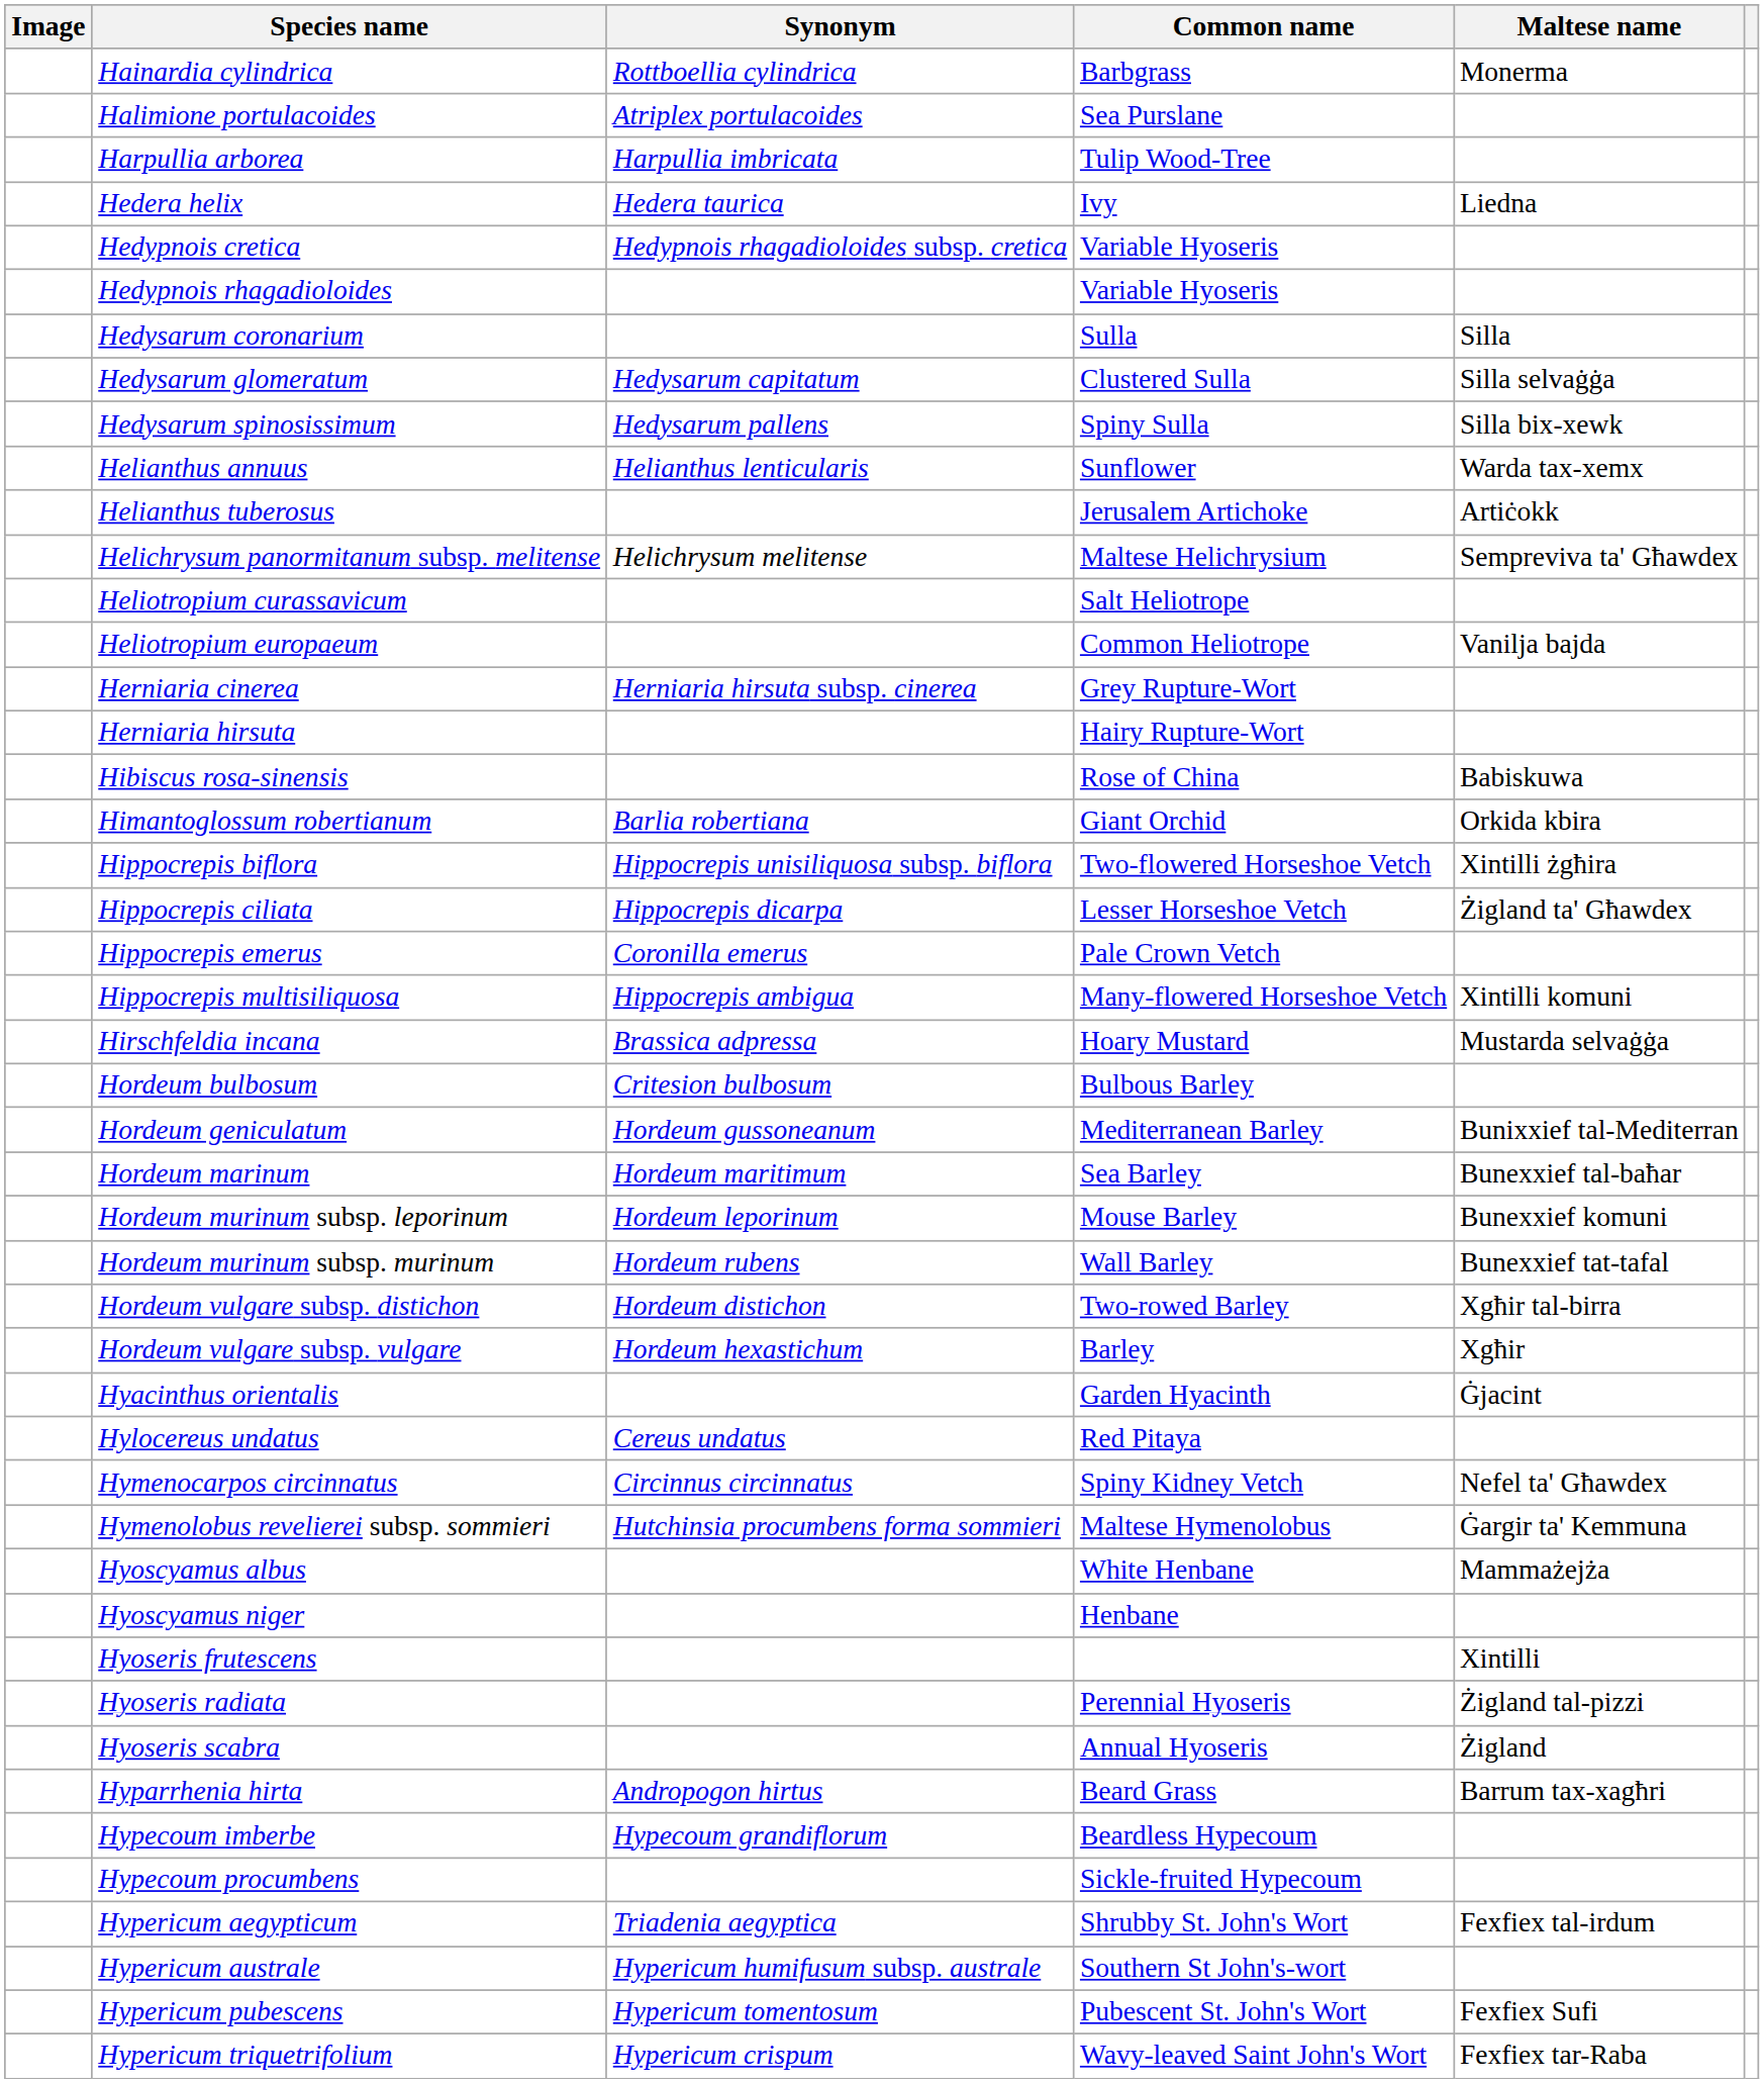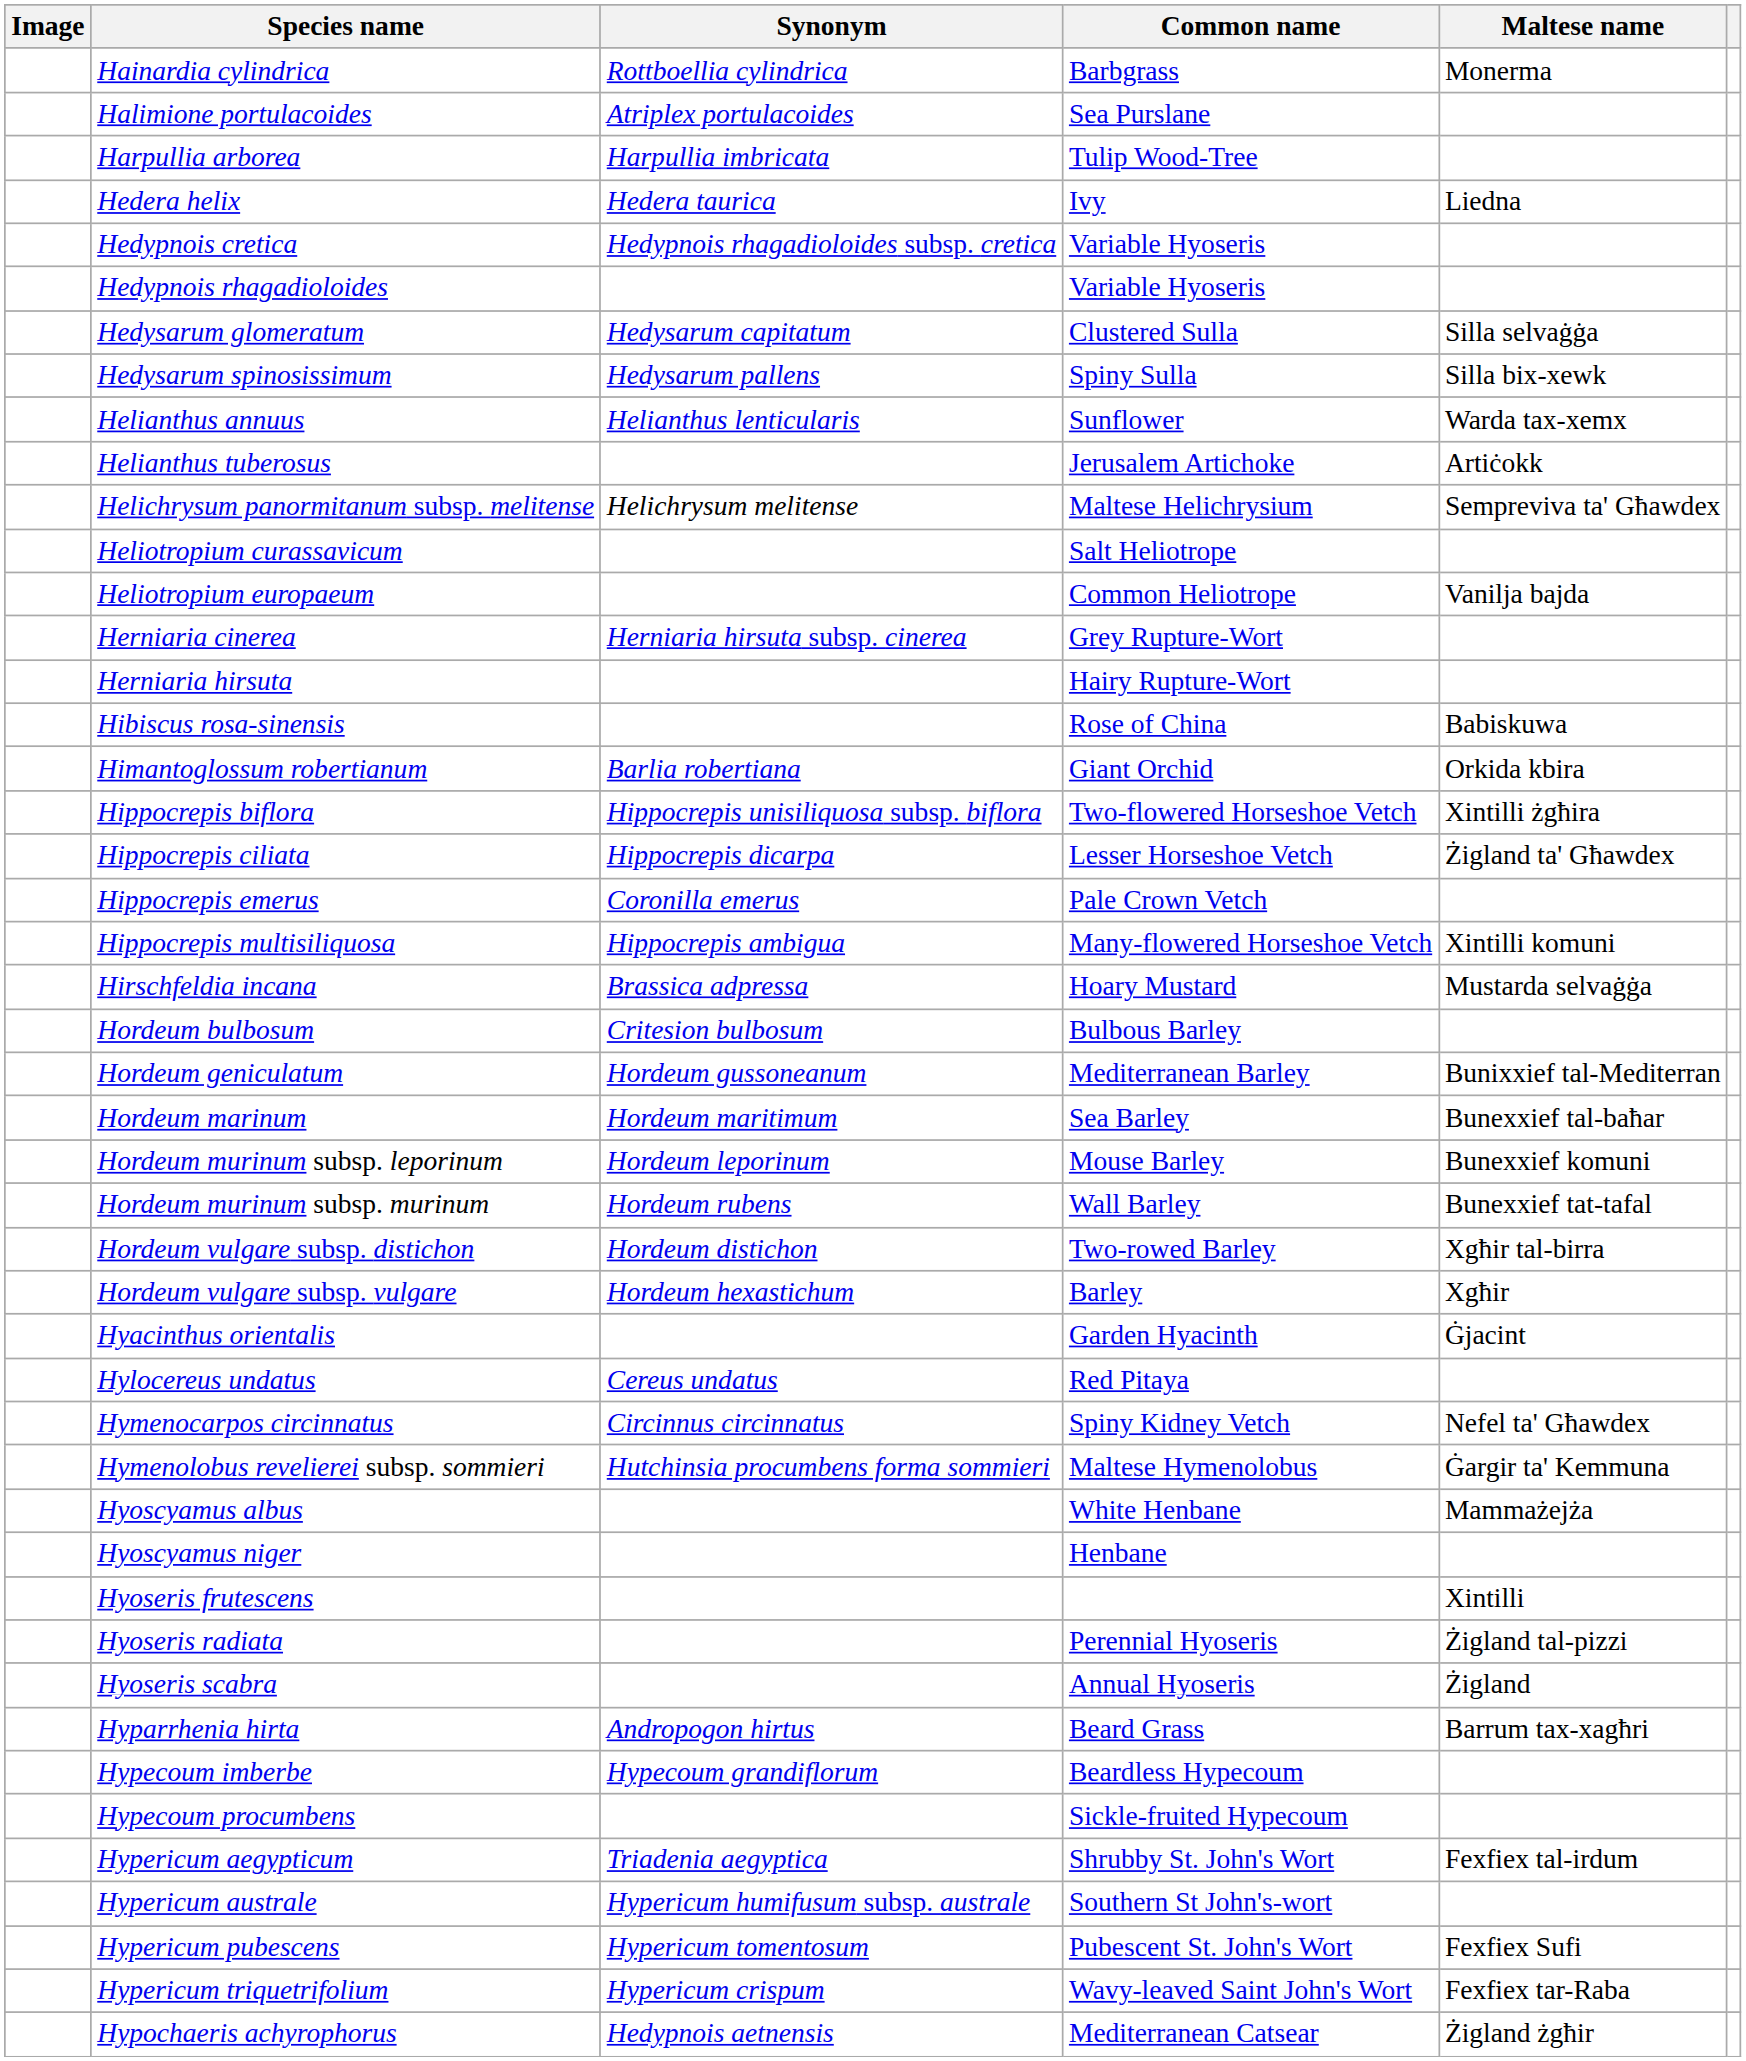 <table class="wikitable" style="background: white">
 <tr>
 <th>Image</th>
 <th>Species name</th>
 <th>Synonym</th>
 <th>Common name</th>
 <th>Maltese name</th>
 <th></th>
 </tr>
 <tr>
 <td></td>
 <td><em><a href='#'>Hainardia cylindrica</a></em></td>
 <td><em><a href='#'>Rottboellia cylindrica</a></em></td>
 <td><a href='#'>Barbgrass</a></td>
 <td>Monerma</td>
 <td></td>
 </tr>
 <tr>
 <td></td>
 <td><em><a href='#'>Halimione portulacoides</a></em></td>
 <td><em><a href='#'>Atriplex portulacoides</a></em></td>
 <td><a href='#'>Sea Purslane</a></td>
 <td></td>
 <td></td>
 </tr>
 <tr>
 <td></td>
 <td><em><a href='#'>Harpullia arborea</a></em></td>
 <td><em><a href='#'>Harpullia imbricata</a></em></td>
 <td><a href='#'>Tulip Wood-Tree</a></td>
 <td></td>
 <td></td>
 </tr>
 <tr>
 <td></td>
 <td><em><a href='#'>Hedera helix</a></em></td>
 <td><em><a href='#'>Hedera taurica</a></em></td>
 <td><a href='#'>Ivy</a></td>
 <td>Liedna</td>
 <td></td>
 </tr>
 <tr>
 <td></td>
 <td><em><a href='#'>Hedypnois cretica</a></em></td>
 <td><a href='#'><em>Hedypnois rhagadioloides</em> subsp. <em>cretica </em></a></td>
 <td><a href='#'>Variable Hyoseris</a></td>
 <td></td>
 <td></td>
 </tr>
 <tr>
 <td></td>
 <td><em><a href='#'>Hedypnois rhagadioloides</a></em></td>
 <td></td>
 <td><a href='#'>Variable Hyoseris</a></td>
 <td></td>
-<td></td>
-</tr>
-<tr>
-<td></td>
-<td><em><a href='#'>Hedysarum coronarium</a></em></td>
-<td></td>
-<td><a href='#'>Sulla</a></td>
-<td>Silla</td>
 <td></td>
 </tr>
 <tr>
 <td></td>
 <td><em><a href='#'>Hedysarum glomeratum</a></em></td>
 <td><em><a href='#'>Hedysarum capitatum</a></em></td>
 <td><a href='#'>Clustered Sulla</a></td>
 <td>Silla selvaġġa</td>
 <td></td>
 </tr>
 <tr>
 <td></td>
 <td><em><a href='#'>Hedysarum spinosissimum</a></em></td>
 <td><em><a href='#'>Hedysarum pallens</a></em></td>
 <td><a href='#'>Spiny Sulla</a></td>
 <td>Silla bix-xewk</td>
 <td></td>
 </tr>
 <tr>
 <td></td>
 <td><em><a href='#'>Helianthus annuus</a></em></td>
 <td><em><a href='#'>Helianthus lenticularis</a></em></td>
 <td><a href='#'>Sunflower</a></td>
 <td>Warda tax-xemx</td>
 <td></td>
 </tr>
 <tr>
 <td></td>
 <td><em><a href='#'>Helianthus tuberosus</a></em></td>
 <td></td>
 <td><a href='#'>Jerusalem Artichoke</a></td>
 <td>Artiċokk</td>
 <td></td>
 </tr>
 <tr>
 <td></td>
 <td><a href='#'><em>Helichrysum panormitanum</em> subsp. <em>melitense</em></a></td>
 <td><em>Helichrysum melitense</em></td>
 <td><a href='#'>Maltese Helichrysium</a></td>
 <td>Sempreviva ta' Għawdex</td>
 <td></td>
 </tr>
 <tr>
 <td></td>
 <td><em><a href='#'>Heliotropium curassavicum</a></em></td>
 <td></td>
 <td><a href='#'>Salt Heliotrope</a></td>
 <td></td>
 <td></td>
 </tr>
 <tr>
 <td></td>
 <td><em><a href='#'>Heliotropium europaeum</a></em></td>
 <td></td>
 <td><a href='#'>Common Heliotrope</a></td>
 <td>Vanilja bajda</td>
 <td></td>
 </tr>
 <tr>
 <td></td>
 <td><em><a href='#'>Herniaria cinerea</a></em></td>
 <td><a href='#'><em>Herniaria hirsuta</em> subsp. <em>cinerea </em></a></td>
 <td><a href='#'>Grey Rupture-Wort</a></td>
 <td></td>
 <td></td>
 </tr>
 <tr>
 <td></td>
 <td><em><a href='#'>Herniaria hirsuta</a></em></td>
 <td></td>
 <td><a href='#'>Hairy Rupture-Wort</a></td>
 <td></td>
 <td></td>
 </tr>
 <tr>
 <td></td>
 <td><em><a href='#'>Hibiscus rosa-sinensis</a></em></td>
 <td></td>
 <td><a href='#'>Rose of China</a></td>
 <td>Babiskuwa</td>
 <td></td>
 </tr>
 <tr>
 <td></td>
 <td><em><a href='#'>Himantoglossum robertianum</a></em></td>
 <td><em><a href='#'>Barlia robertiana</a></em></td>
 <td><a href='#'>Giant Orchid</a></td>
 <td>Orkida kbira</td>
 <td></td>
 </tr>
 <tr>
 <td></td>
 <td><em><a href='#'>Hippocrepis biflora</a></em></td>
 <td><a href='#'><em>Hippocrepis unisiliquosa</em> subsp. <em>biflora </em></a></td>
 <td><a href='#'>Two-flowered Horseshoe Vetch</a></td>
 <td>Xintilli żgħira</td>
 <td></td>
 </tr>
 <tr>
 <td></td>
 <td><em><a href='#'>Hippocrepis ciliata</a></em></td>
 <td><em><a href='#'>Hippocrepis dicarpa</a></em></td>
 <td><a href='#'>Lesser Horseshoe Vetch</a></td>
 <td>Żigland ta' Għawdex</td>
 <td></td>
 </tr>
 <tr>
 <td></td>
 <td><em><a href='#'>Hippocrepis emerus</a></em></td>
 <td><em><a href='#'>Coronilla emerus</a></em></td>
 <td><a href='#'>Pale Crown Vetch</a></td>
 <td></td>
 <td></td>
 </tr>
 <tr>
 <td></td>
 <td><em><a href='#'>Hippocrepis multisiliquosa</a></em></td>
 <td><em><a href='#'>Hippocrepis ambigua</a></em></td>
 <td><a href='#'>Many-flowered Horseshoe Vetch</a></td>
 <td>Xintilli komuni</td>
 <td></td>
 </tr>
 <tr>
 <td></td>
 <td><em><a href='#'>Hirschfeldia incana</a></em></td>
 <td><em><a href='#'>Brassica adpressa</a></em></td>
 <td><a href='#'>Hoary Mustard</a></td>
 <td>Mustarda selvaġġa</td>
 <td></td>
 </tr>
 <tr>
 <td></td>
 <td><em><a href='#'>Hordeum bulbosum</a></em></td>
 <td><em><a href='#'>Critesion bulbosum</a></em></td>
 <td><a href='#'>Bulbous Barley</a></td>
 <td></td>
 <td></td>
 </tr>
 <tr>
 <td></td>
 <td><em><a href='#'>Hordeum geniculatum</a></em></td>
 <td><em><a href='#'>Hordeum gussoneanum</a></em></td>
 <td><a href='#'>Mediterranean Barley</a></td>
 <td>Bunixxief tal-Mediterran</td>
 <td></td>
 </tr>
 <tr>
 <td></td>
 <td><em><a href='#'>Hordeum marinum</a></em></td>
 <td><em><a href='#'>Hordeum maritimum</a></em></td>
 <td><a href='#'>Sea Barley</a></td>
 <td>Bunexxief tal-baħar</td>
 <td></td>
 </tr>
 <tr>
 <td></td>
 <td><em><a href='#'>Hordeum murinum</a></em> subsp. <em>leporinum</em></td>
 <td><em><a href='#'>Hordeum leporinum</a></em></td>
 <td><a href='#'>Mouse Barley</a></td>
 <td>Bunexxief komuni</td>
 <td></td>
 </tr>
 <tr>
 <td></td>
 <td><em><a href='#'>Hordeum murinum</a></em> subsp. <em>murinum</em></td>
 <td><em><a href='#'>Hordeum rubens</a></em></td>
 <td><a href='#'>Wall Barley</a></td>
 <td>Bunexxief tat-tafal</td>
 <td></td>
 </tr>
 <tr>
 <td></td>
 <td><a href='#'><em>Hordeum vulgare</em> subsp. <em>distichon</em></a></td>
 <td><em><a href='#'>Hordeum distichon</a></em></td>
 <td><a href='#'>Two-rowed Barley</a></td>
 <td>Xgħir tal-birra</td>
 <td></td>
 </tr>
 <tr>
 <td></td>
 <td><a href='#'><em>Hordeum vulgare</em> subsp. <em>vulgare</em></a></td>
 <td><em><a href='#'>Hordeum hexastichum</a></em></td>
 <td><a href='#'>Barley</a></td>
 <td>Xgħir</td>
 <td></td>
 </tr>
 <tr>
 <td></td>
 <td><em><a href='#'>Hyacinthus orientalis</a></em></td>
 <td></td>
 <td><a href='#'>Garden Hyacinth</a></td>
 <td>Ġjacint</td>
 <td></td>
 </tr>
 <tr>
 <td></td>
 <td><em><a href='#'>Hylocereus undatus</a></em></td>
 <td><em><a href='#'>Cereus undatus</a></em></td>
 <td><a href='#'>Red Pitaya</a></td>
 <td></td>
 <td></td>
 </tr>
 <tr>
 <td></td>
 <td><em><a href='#'>Hymenocarpos circinnatus</a></em></td>
 <td><em><a href='#'>Circinnus circinnatus</a></em></td>
 <td><a href='#'>Spiny Kidney Vetch</a></td>
 <td>Nefel ta' Għawdex</td>
 <td></td>
 </tr>
 <tr>
 <td></td>
 <td><em><a href='#'>Hymenolobus revelierei</a></em> subsp. <em>sommieri</em></td>
 <td><em><a href='#'>Hutchinsia procumbens forma sommieri </a></em></td>
 <td><a href='#'>Maltese Hymenolobus</a></td>
 <td>Ġargir ta' Kemmuna</td>
 <td></td>
 </tr>
 <tr>
 <td></td>
 <td><em><a href='#'>Hyoscyamus albus</a></em></td>
 <td></td>
 <td><a href='#'>White Henbane</a></td>
 <td>Mammażejża</td>
 <td></td>
 </tr>
 <tr>
 <td></td>
 <td><em><a href='#'>Hyoscyamus niger</a></em></td>
 <td></td>
 <td><a href='#'>Henbane</a></td>
 <td></td>
 <td></td>
 </tr>
 <tr>
 <td></td>
 <td><em><a href='#'>Hyoseris frutescens</a></em></td>
 <td></td>
 <td></td>
 <td>Xintilli</td>
 <td></td>
 </tr>
 <tr>
 <td></td>
 <td><em><a href='#'>Hyoseris radiata</a></em></td>
 <td></td>
 <td><a href='#'>Perennial Hyoseris</a></td>
 <td>Żigland tal-pizzi</td>
 <td></td>
 </tr>
 <tr>
 <td></td>
 <td><em><a href='#'>Hyoseris scabra</a></em></td>
 <td></td>
 <td><a href='#'>Annual Hyoseris</a></td>
 <td>Żigland</td>
 <td></td>
 </tr>
 <tr>
 <td></td>
 <td><em><a href='#'>Hyparrhenia hirta</a></em></td>
 <td><em><a href='#'>Andropogon hirtus</a></em></td>
 <td><a href='#'>Beard Grass</a></td>
 <td>Barrum tax-xagħri</td>
 <td></td>
 </tr>
 <tr>
 <td></td>
 <td><em><a href='#'>Hypecoum imberbe</a></em></td>
 <td><em><a href='#'>Hypecoum grandiflorum</a></em></td>
 <td><a href='#'>Beardless Hypecoum</a></td>
 <td></td>
 <td></td>
 </tr>
 <tr>
 <td></td>
 <td><em><a href='#'>Hypecoum procumbens</a></em></td>
 <td></td>
 <td><a href='#'>Sickle-fruited Hypecoum</a></td>
 <td></td>
 <td></td>
 </tr>
 <tr>
 <td></td>
 <td><em><a href='#'>Hypericum aegypticum</a></em></td>
 <td><em><a href='#'>Triadenia aegyptica</a></em></td>
 <td><a href='#'>Shrubby St. John's Wort</a></td>
 <td>Fexfiex tal-irdum</td>
 <td></td>
 </tr>
 <tr>
 <td></td>
 <td><em><a href='#'>Hypericum australe</a></em></td>
 <td><a href='#'><em>Hypericum humifusum</em> subsp. <em>australe </em></a></td>
 <td><a href='#'>Southern St John's-wort</a></td>
 <td></td>
 <td></td>
 </tr>
 <tr>
 <td></td>
 <td><em><a href='#'>Hypericum pubescens</a></em></td>
 <td><em><a href='#'>Hypericum tomentosum</a></em></td>
 <td><a href='#'>Pubescent St. John's Wort</a></td>
 <td>Fexfiex Sufi</td>
 <td></td>
 </tr>
 <tr>
 <td></td>
 <td><em><a href='#'>Hypericum triquetrifolium</a></em></td>
 <td><em><a href='#'>Hypericum crispum</a></em></td>
 <td><a href='#'>Wavy-leaved Saint John's Wort</a></td>
 <td>Fexfiex tar-Raba</td>
 <td></td>
 </tr>
+<tr>
+<td></td>
+<td><em><a href='#'>Hypochaeris achyrophorus</a></em></td>
+<td><em><a href='#'>Hedypnois aetnensis</a></em></td>
+<td><a href='#'>Mediterranean Catsear</a></td>
+<td>Żigland żgħir</td>
+<td></td>
+</tr>
 </table>
